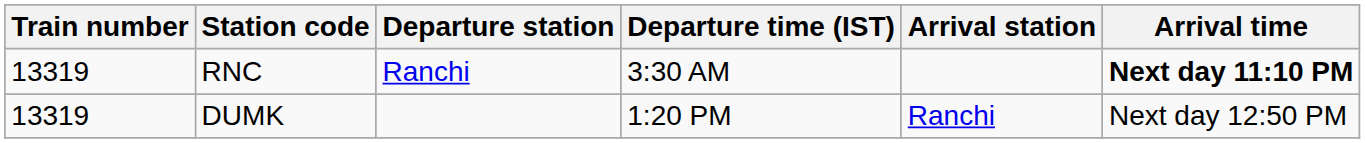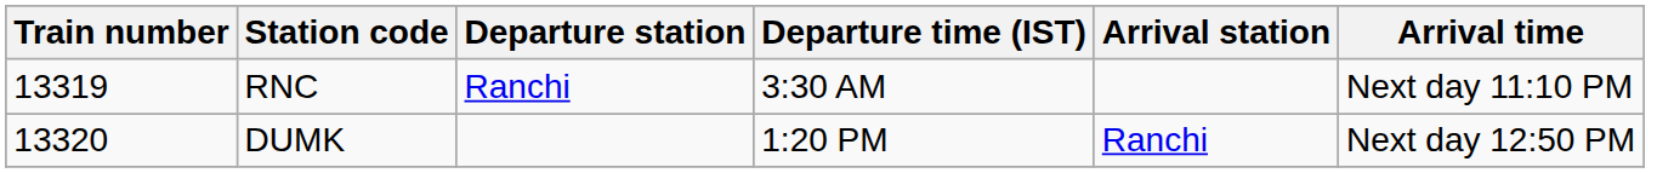 <table class="wikitable">
 <tr>
 <th>Train number</th>
 <th>Station code</th>
 <th>Departure station</th>
 <th>Departure time (IST)</th>
 <th>Arrival station</th>
 <th>Arrival time</th>
 </tr>
 <tr>
 <td>13319</td>
 <td>RNC</td>
 <td><a href='#'>Ranchi</a></td>
 <td>3:30 AM</td>
 <td></td>
-<td><strong>Next day 11:10 PM</strong></td>
+<td>Next day 11:10 PM</td>
 </tr>
 <tr>
-<td>13319</td>
+<td>13320</td>
 <td>DUMK</td>
 <td></td>
 <td>1:20 PM</td>
 <td><a href='#'>Ranchi</a></td>
 <td>Next day 12:50 PM</td>
 </tr>
 </table>
